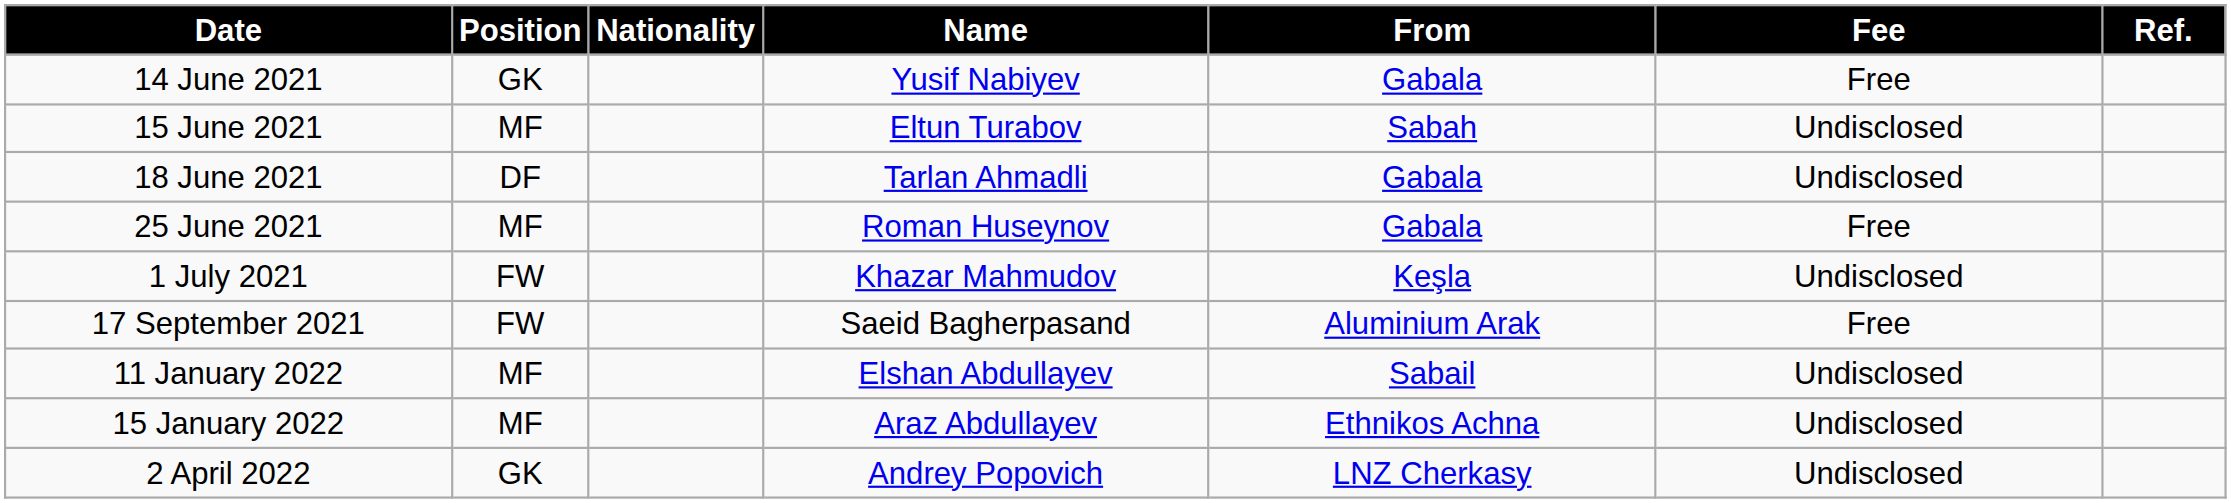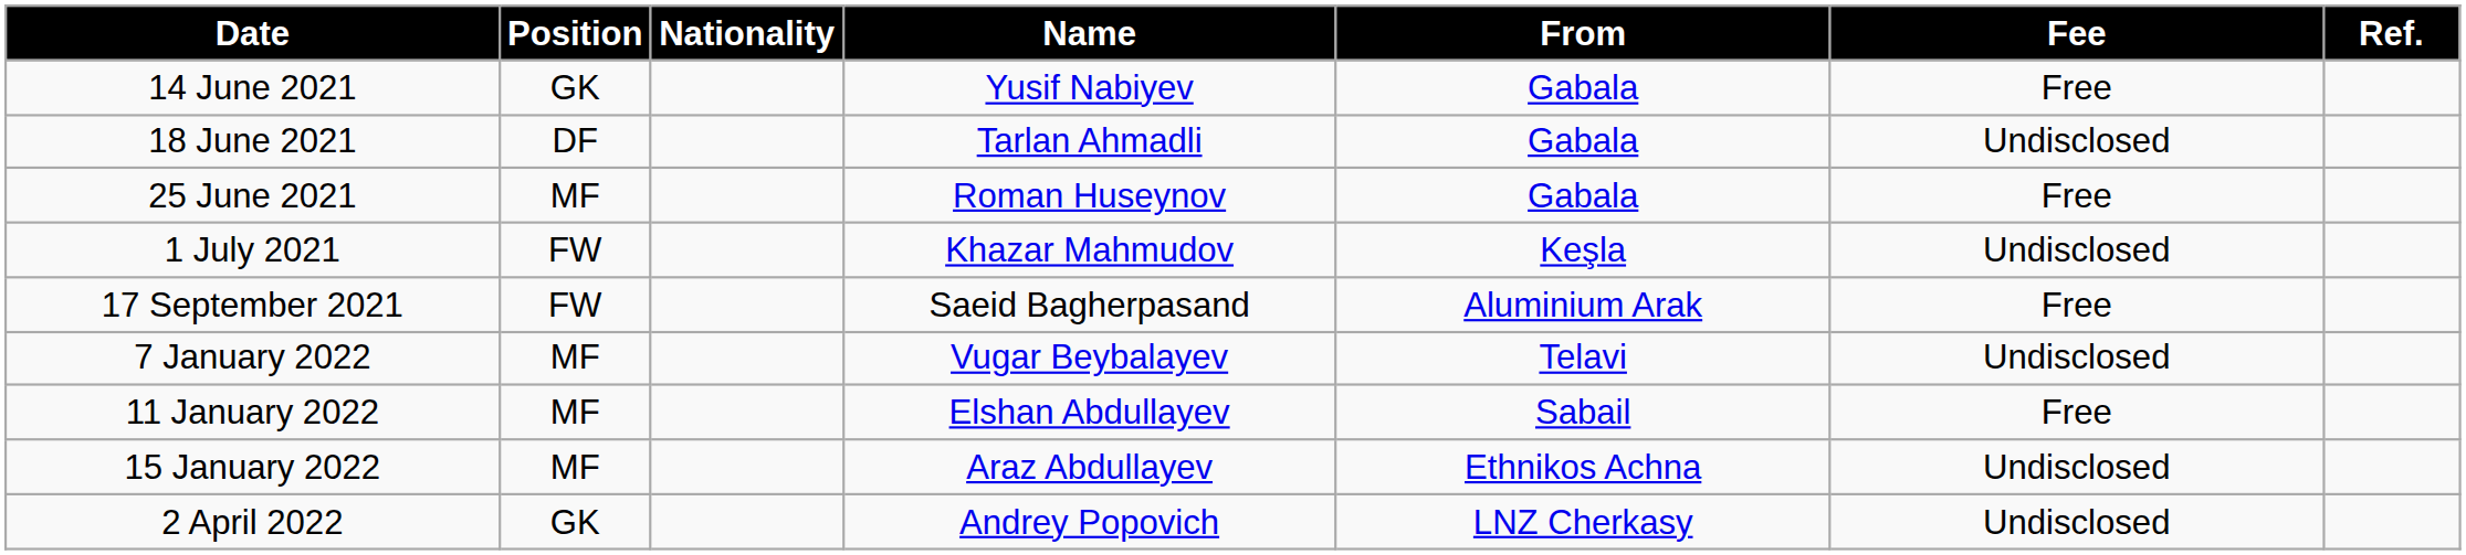 <table class="wikitable"  style="text-align:center; font-size:90%; ">
 <tr>
 <th style="background:#000000; color:#FFFFFF; width:200px;">Date</th>
 <th style="background:#000000; color:#FFFFFF; width:50px;">Position</th>
 <th style="background:#000000; color:#FFFFFF; width:50px;">Nationality</th>
 <th style="background:#000000; color:#FFFFFF; width:200px;">Name</th>
 <th style="background:#000000; color:#FFFFFF; width:200px;">From</th>
 <th style="background:#000000; color:#FFFFFF; width:200px;">Fee</th>
 <th style="background:#000000; color:#FFFFFF; width:50px;">Ref.</th>
 </tr>
 <tr>
 <td>14 June 2021</td>
 <td>GK</td>
 <td></td>
 <td><a href='#'>Yusif Nabiyev</a></td>
 <td><a href='#'>Gabala</a></td>
 <td>Free</td>
-<td></td>
-</tr>
-<tr>
-<td>15 June 2021</td>
-<td>MF</td>
-<td></td>
-<td><a href='#'>Eltun Turabov</a></td>
-<td><a href='#'>Sabah</a></td>
-<td>Undisclosed</td>
 <td></td>
 </tr>
 <tr>
 <td>18 June 2021</td>
 <td>DF</td>
 <td></td>
 <td><a href='#'>Tarlan Ahmadli</a></td>
 <td><a href='#'>Gabala</a></td>
 <td>Undisclosed</td>
 <td></td>
 </tr>
 <tr>
 <td>25 June 2021</td>
 <td>MF</td>
 <td></td>
 <td><a href='#'>Roman Huseynov</a></td>
 <td><a href='#'>Gabala</a></td>
 <td>Free</td>
 <td></td>
 </tr>
 <tr>
 <td>1 July 2021</td>
 <td>FW</td>
 <td></td>
 <td><a href='#'>Khazar Mahmudov</a></td>
 <td><a href='#'>Keşla</a></td>
 <td>Undisclosed</td>
 <td></td>
 </tr>
 <tr>
 <td>17 September 2021</td>
 <td>FW</td>
 <td></td>
 <td>Saeid Bagherpasand</td>
 <td><a href='#'>Aluminium Arak</a></td>
 <td>Free</td>
 <td></td>
 </tr>
 <tr>
+<td>7 January 2022</td>
+<td>MF</td>
+<td></td>
+<td><a href='#'>Vugar Beybalayev</a></td>
+<td><a href='#'>Telavi</a></td>
+<td>Undisclosed</td>
+<td></td>
+</tr>
+<tr>
 <td>11 January 2022</td>
 <td>MF</td>
 <td></td>
 <td><a href='#'>Elshan Abdullayev</a></td>
 <td><a href='#'>Sabail</a></td>
-<td>Undisclosed</td>
+<td>Free</td>
 <td></td>
 </tr>
 <tr>
 <td>15 January 2022</td>
 <td>MF</td>
 <td></td>
 <td><a href='#'>Araz Abdullayev</a></td>
 <td><a href='#'>Ethnikos Achna</a></td>
 <td>Undisclosed</td>
 <td></td>
 </tr>
 <tr>
 <td>2 April 2022</td>
 <td>GK</td>
 <td></td>
 <td><a href='#'>Andrey Popovich</a></td>
 <td><a href='#'>LNZ Cherkasy</a></td>
 <td>Undisclosed</td>
 <td></td>
 </tr>
 </table>
